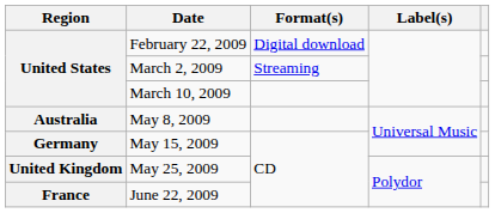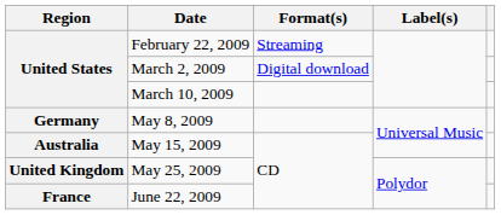 <table class="wikitable plainrowheaders">
 <tr>
 <th scope="col">Region</th>
 <th scope="col">Date</th>
 <th scope="col">Format(s)</th>
 <th scope="col">Label(s)</th>
 <th scope="col"></th>
 </tr>
 <tr>
 <th scope="row" rowspan="3">United States</th>
 <td>February 22, 2009</td>
-<td><a href='#'>Digital download</a></td>
+<td><a href='#'>Streaming</a></td>
 <td rowspan="3"></td>
 <td></td>
 </tr>
 <tr>
 <td>March 2, 2009</td>
-<td><a href='#'>Streaming</a></td>
+<td><a href='#'>Digital download</a></td>
 <td></td>
 </tr>
 <tr>
 <td>March 10, 2009</td>
 <td></td>
 <td></td>
 </tr>
 <tr>
-<th scope="row">Australia</th>
+<th scope="row">Germany</th>
 <td>May 8, 2009</td>
 <td></td>
 <td rowspan="2"><a href='#'>Universal Music</a></td>
 <td></td>
 </tr>
 <tr>
-<th scope="row">Germany</th>
+<th scope="row">Australia</th>
 <td>May 15, 2009</td>
 <td rowspan="3">CD</td>
 <td></td>
 </tr>
 <tr>
 <th scope="row">United Kingdom</th>
 <td>May 25, 2009</td>
 <td rowspan="2"><a href='#'>Polydor</a></td>
 <td></td>
 </tr>
 <tr>
 <th scope="row">France</th>
 <td>June 22, 2009</td>
 <td></td>
 </tr>
 </table>
